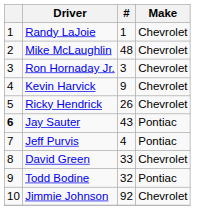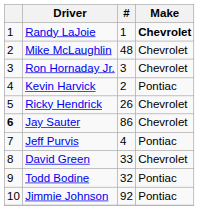 <table class="wikitable sortable">
 <tr>
 <th></th>
 <th>Driver</th>
 <th>#</th>
 <th>Make</th>
 </tr>
 <tr>
 <td>1</td>
 <td><a href='#'>Randy LaJoie</a></td>
 <td>1</td>
-<td>Chevrolet</td>
+<td><strong>Chevrolet</strong></td>
 </tr>
 <tr>
 <td>2</td>
 <td><a href='#'>Mike McLaughlin</a></td>
 <td>48</td>
 <td>Chevrolet</td>
 </tr>
 <tr>
 <td>3</td>
 <td><a href='#'>Ron Hornaday Jr.</a></td>
 <td>3</td>
 <td>Chevrolet</td>
 </tr>
 <tr>
 <td>4</td>
 <td><a href='#'>Kevin Harvick</a></td>
-<td>9</td>
-<td>Chevrolet</td>
+<td>2</td>
+<td>Pontiac</td>
 </tr>
 <tr>
 <td>5</td>
 <td><a href='#'>Ricky Hendrick</a></td>
 <td>26</td>
 <td>Chevrolet</td>
 </tr>
 <tr>
 <td><strong>6</strong></td>
 <td><a href='#'>Jay Sauter</a></td>
-<td>43</td>
-<td>Pontiac</td>
+<td>86</td>
+<td>Chevrolet</td>
 </tr>
 <tr>
 <td>7</td>
 <td><a href='#'>Jeff Purvis</a></td>
 <td>4</td>
 <td>Pontiac</td>
 </tr>
 <tr>
 <td>8</td>
 <td><a href='#'>David Green</a></td>
 <td>33</td>
 <td>Chevrolet</td>
 </tr>
 <tr>
 <td>9</td>
 <td><a href='#'>Todd Bodine</a></td>
 <td>32</td>
 <td>Pontiac</td>
 </tr>
 <tr>
 <td>10</td>
 <td><a href='#'>Jimmie Johnson</a></td>
 <td>92</td>
-<td>Chevrolet</td>
+<td>Pontiac</td>
 </tr>
 <tr>
 </tr>
 </table>
